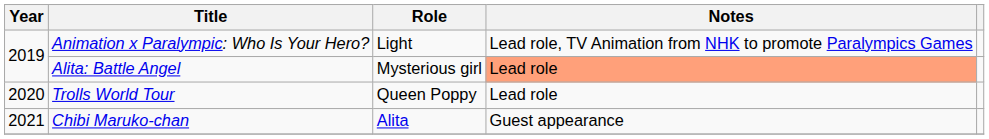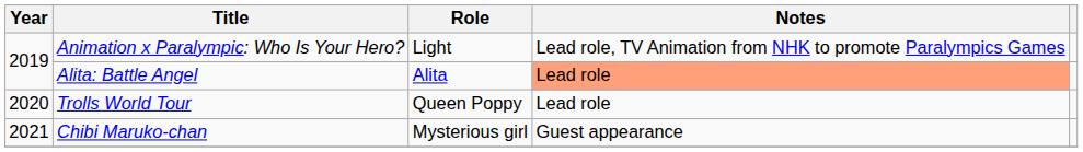 <table class="wikitable">
 <tr>
 <th>Year</th>
 <th>Title</th>
 <th>Role</th>
 <th>Notes</th>
 <th></th>
 </tr>
 <tr>
 <td rowspan="2">2019</td>
 <td><em><a href='#'>Animation x Paralympic</a>: Who Is Your Hero?</em></td>
 <td>Light</td>
 <td>Lead role, TV Animation from <a href='#'>NHK</a> to promote <a href='#'>Paralympics Games</a></td>
 <td></td>
 </tr>
 <tr>
 <td><em><a href='#'>Alita: Battle Angel</a></em></td>
-<td>Mysterious girl</td>
+<td><a href='#'>Alita</a></td>
 <td style="background: lightsalmon;">Lead role</td>
 <td></td>
 </tr>
 <tr>
 <td>2020</td>
 <td><em><a href='#'>Trolls World Tour</a></em></td>
 <td>Queen Poppy</td>
 <td>Lead role</td>
 <td></td>
 </tr>
 <tr>
 <td>2021</td>
 <td><em><a href='#'>Chibi Maruko-chan</a></em></td>
-<td><a href='#'>Alita</a></td>
+<td>Mysterious girl</td>
 <td>Guest appearance</td>
 <td></td>
 </tr>
 <tr>
 </tr>
 </table>
